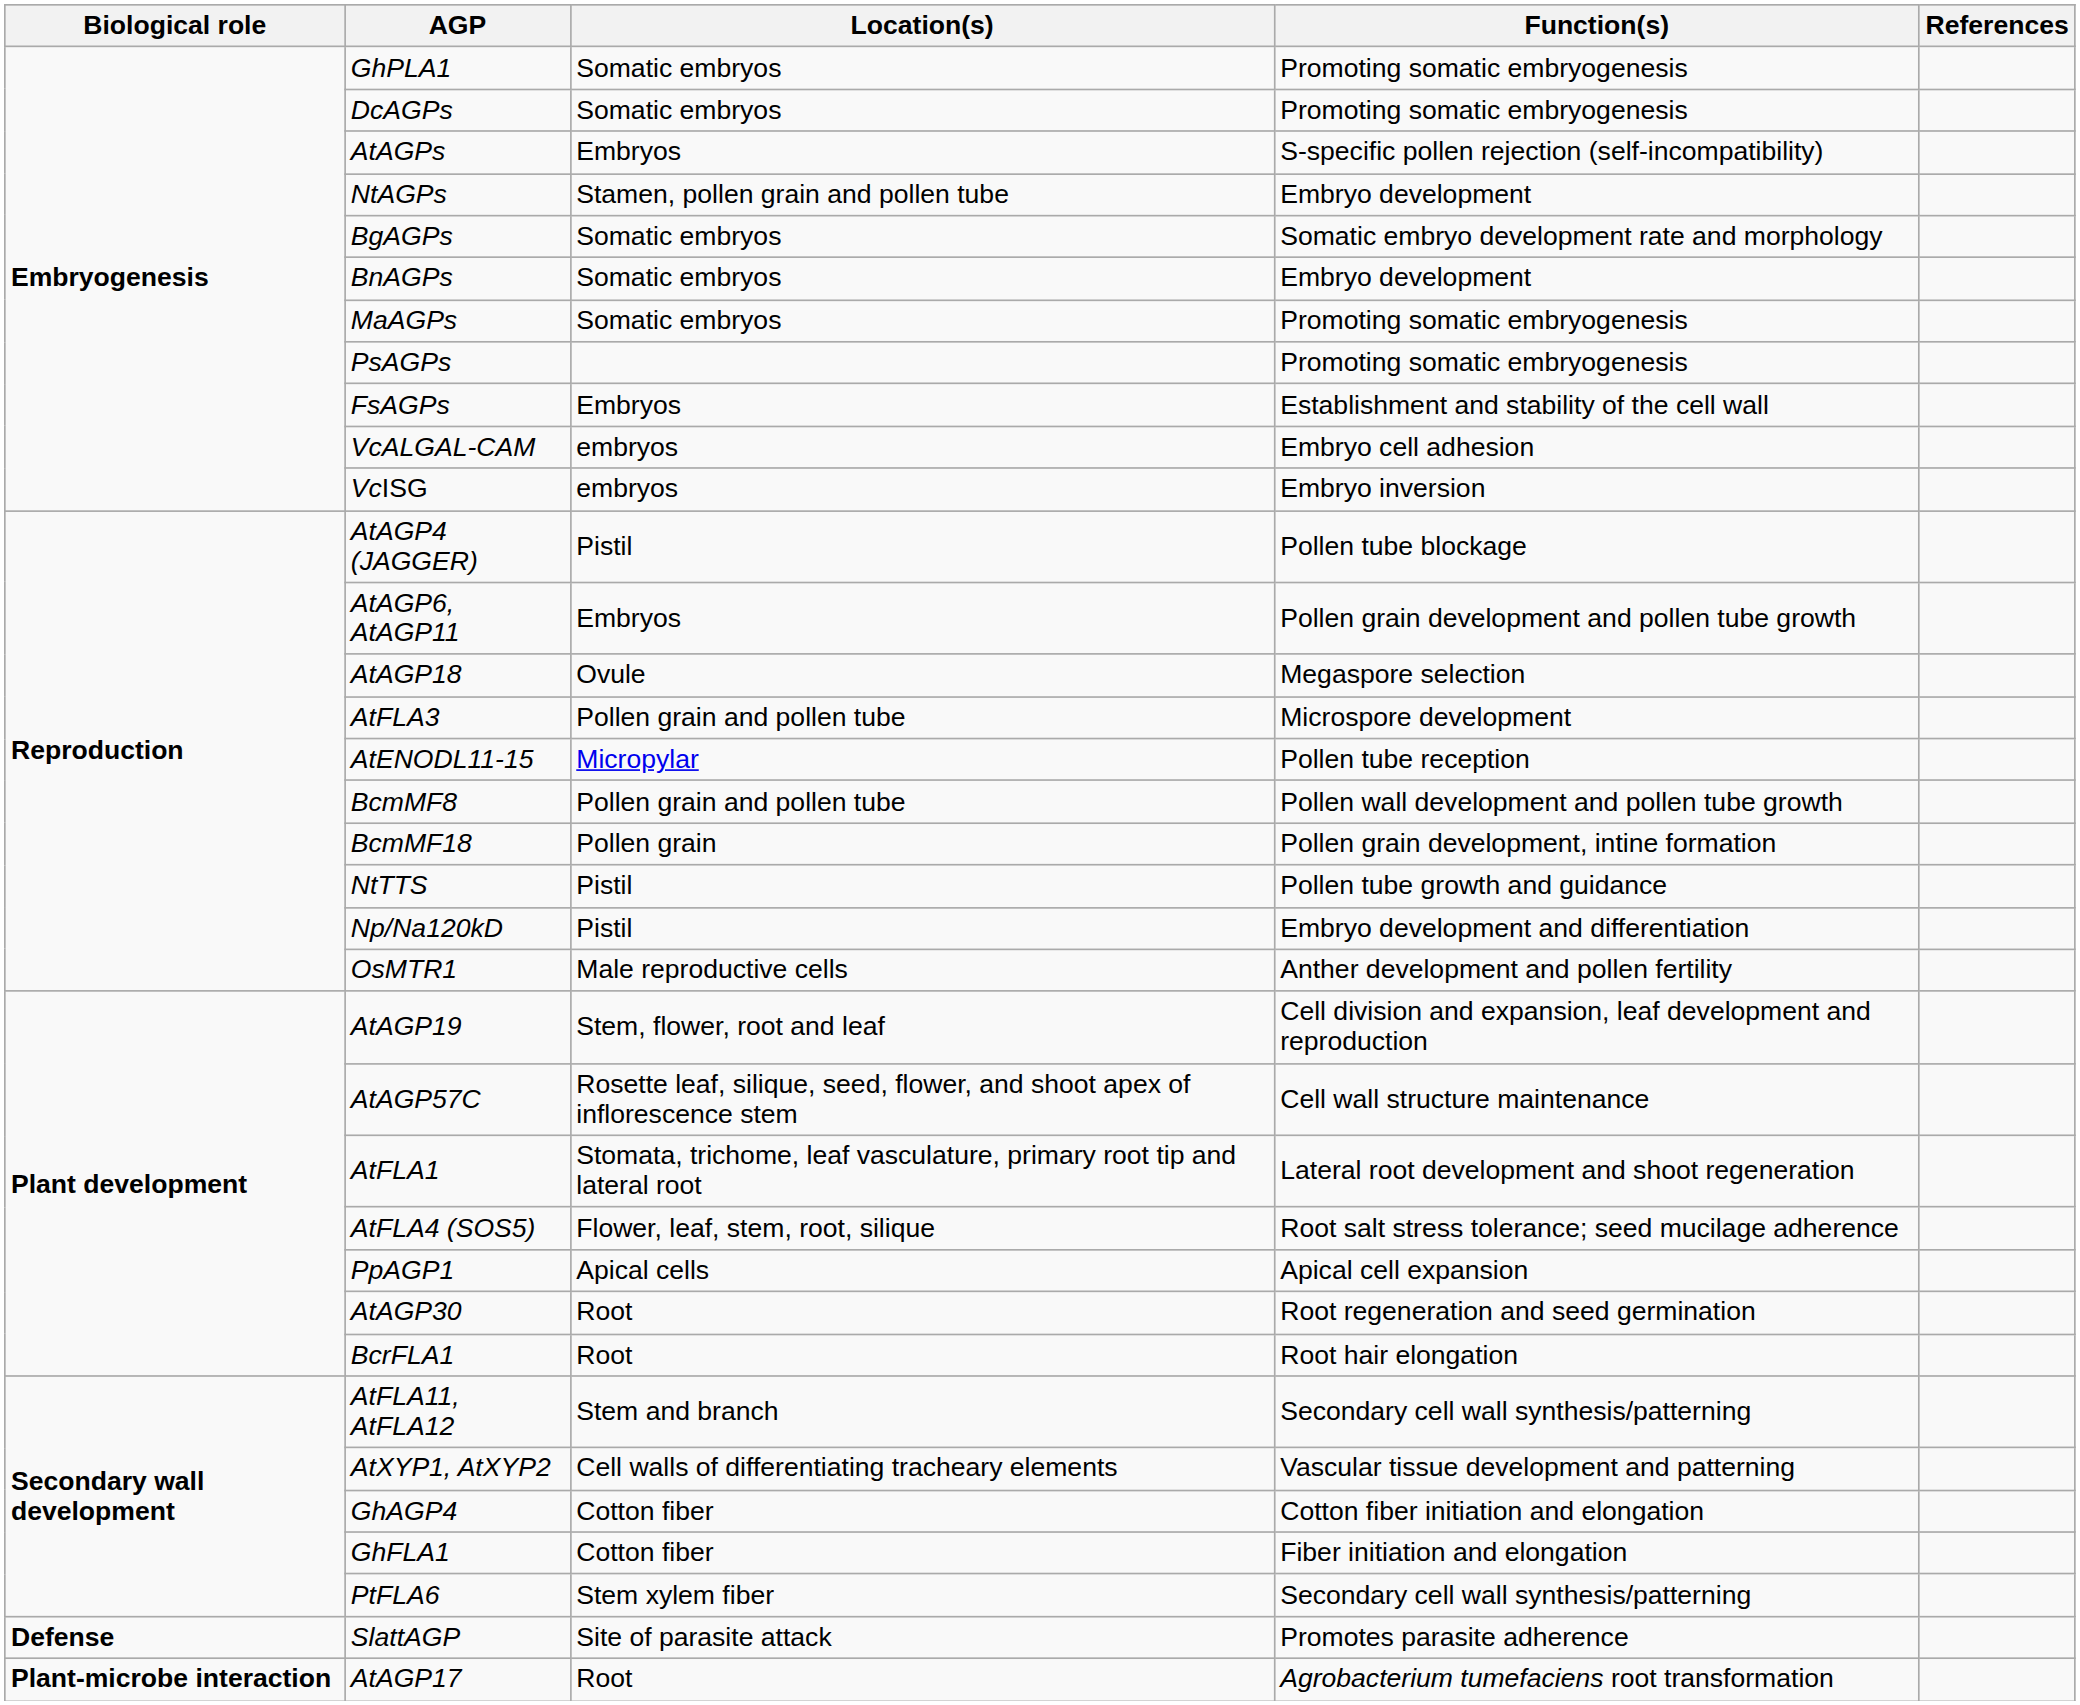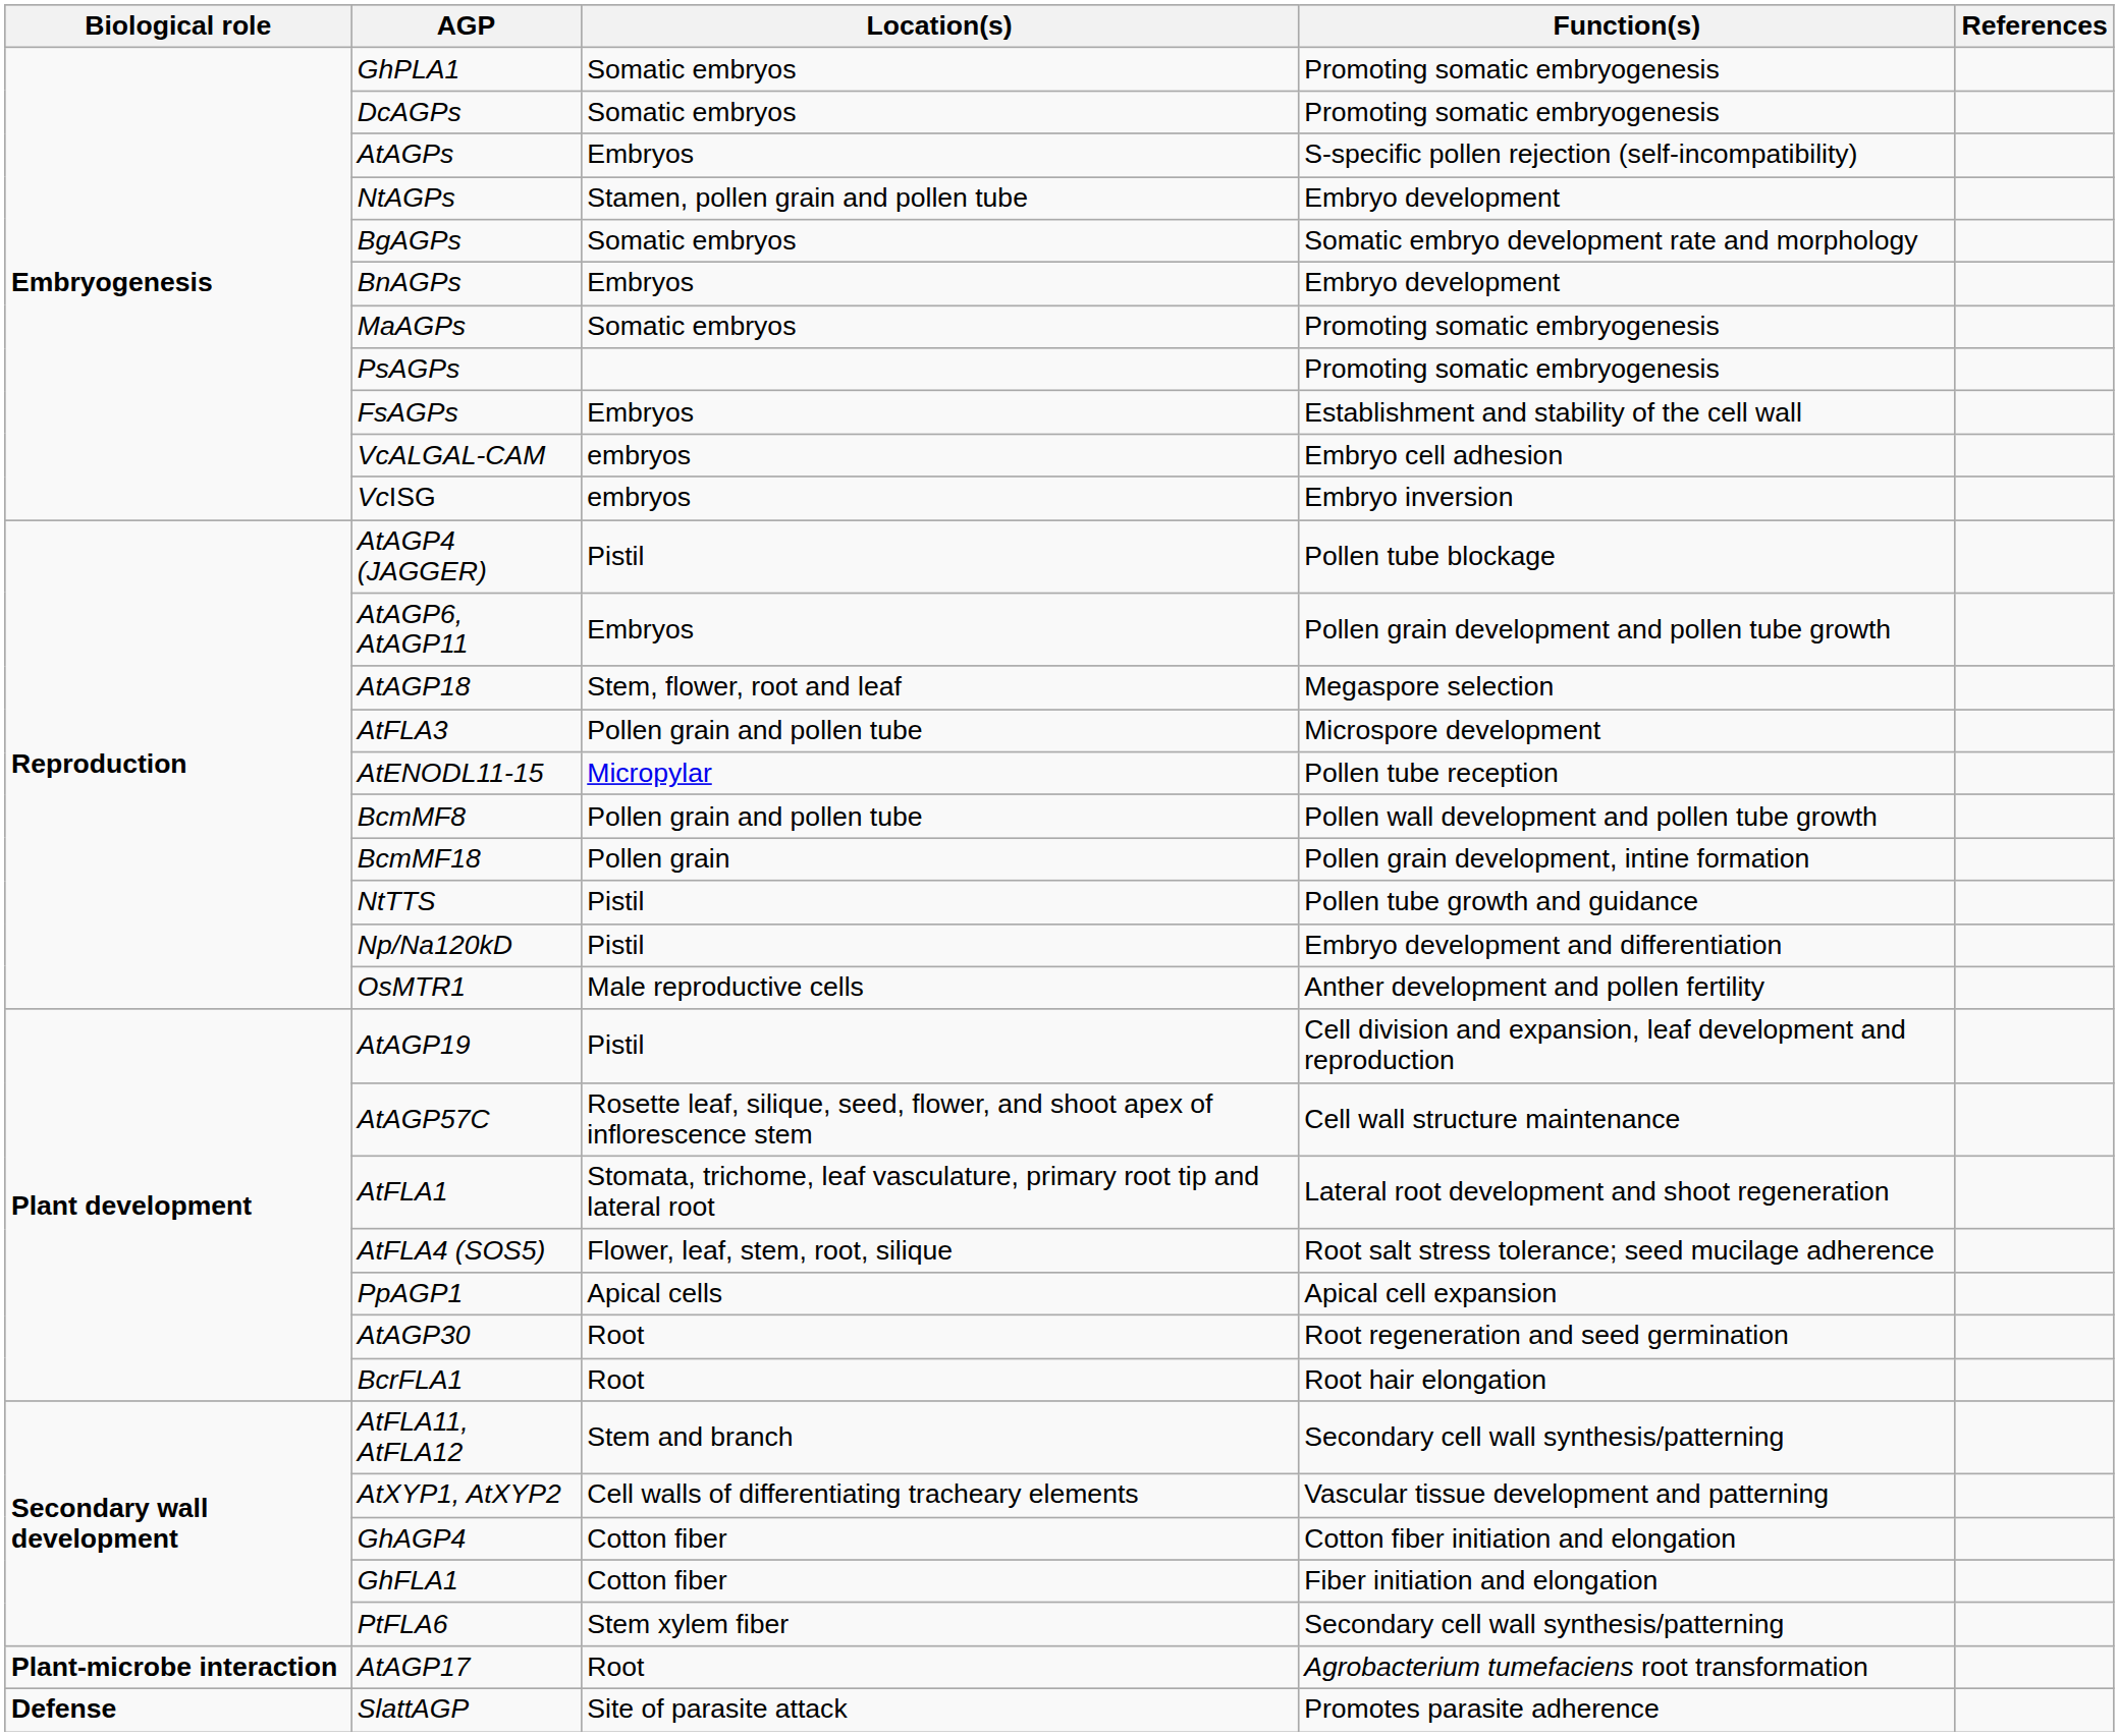 <table class="wikitable sortable">
 <tr>
 <th>Biological role</th>
 <th>AGP </th>
 <th>Location(s)</th>
 <th>Function(s)</th>
 <th>References</th>
 </tr>
 <tr>
 <td rowspan="11"><strong>Embryogenesis</strong></td>
 <td><em>GhPLA1</em></td>
 <td>Somatic embryos</td>
 <td>Promoting somatic embryogenesis</td>
 <td></td>
 </tr>
 <tr>
 <td><em>DcAGPs</em></td>
 <td>Somatic embryos</td>
 <td>Promoting somatic embryogenesis</td>
 <td></td>
 </tr>
 <tr>
 <td><em>AtAGPs</em></td>
 <td>Embryos</td>
 <td>S-specific pollen rejection (self-incompatibility)</td>
 <td></td>
 </tr>
 <tr>
 <td><em>NtAGPs</em></td>
 <td>Stamen, pollen grain and pollen tube</td>
 <td>Embryo development</td>
 <td></td>
 </tr>
 <tr>
 <td><em>BgAGPs</em></td>
 <td>Somatic embryos</td>
 <td>Somatic embryo development rate and morphology</td>
 <td></td>
 </tr>
 <tr>
 <td><em>BnAGPs</em></td>
-<td>Somatic embryos</td>
+<td>Embryos</td>
 <td>Embryo development</td>
 <td></td>
 </tr>
 <tr>
 <td><em>MaAGPs</em></td>
 <td>Somatic embryos</td>
 <td>Promoting somatic embryogenesis</td>
 <td></td>
 </tr>
 <tr>
 <td><em>PsAGPs</em></td>
 <td></td>
 <td>Promoting somatic embryogenesis</td>
 <td></td>
 </tr>
 <tr>
 <td><em>FsAGPs</em></td>
 <td>Embryos</td>
 <td>Establishment and stability of the cell wall</td>
 <td></td>
 </tr>
 <tr>
 <td><em>VcALGAL-CAM</em></td>
 <td>embryos</td>
 <td>Embryo cell adhesion</td>
 <td></td>
 </tr>
 <tr>
 <td><em>Vc</em>ISG</td>
 <td>embryos</td>
 <td>Embryo inversion</td>
 <td></td>
 </tr>
 <tr>
 <td rowspan="10"><strong>Reproduction</strong></td>
 <td><em>AtAGP4 (JAGGER)</em></td>
 <td>Pistil</td>
 <td>Pollen tube blockage</td>
 <td></td>
 </tr>
 <tr>
 <td><em>AtAGP6, AtAGP11</em></td>
 <td>Embryos</td>
 <td>Pollen grain development and pollen tube growth</td>
 <td></td>
 </tr>
 <tr>
 <td><em>AtAGP18</em></td>
-<td>Ovule</td>
+<td>Stem, flower, root and leaf</td>
 <td>Megaspore selection</td>
 <td></td>
 </tr>
 <tr>
 <td><em>AtFLA3</em></td>
 <td>Pollen grain and pollen tube</td>
 <td>Microspore development</td>
 <td></td>
 </tr>
 <tr>
 <td><em>AtENODL11-15</em></td>
 <td><a href='#'>Micropylar</a></td>
 <td>Pollen tube reception</td>
 <td></td>
 </tr>
 <tr>
 <td><em>BcmMF8</em></td>
 <td>Pollen grain and pollen tube</td>
 <td>Pollen wall development and pollen tube growth</td>
 <td></td>
 </tr>
 <tr>
 <td><em>BcmMF18</em></td>
 <td>Pollen grain</td>
 <td>Pollen grain development, intine formation</td>
 <td></td>
 </tr>
 <tr>
 <td><em>NtTTS</em></td>
 <td>Pistil</td>
 <td>Pollen tube growth and guidance</td>
 <td></td>
 </tr>
 <tr>
 <td><em>Np/Na120kD</em></td>
 <td>Pistil</td>
 <td>Embryo development and differentiation</td>
 <td></td>
 </tr>
 <tr>
 <td><em>OsMTR1</em></td>
 <td>Male reproductive cells</td>
 <td>Anther development and pollen fertility</td>
 <td></td>
 </tr>
 <tr>
 <td rowspan="7"><strong>Plant development</strong></td>
 <td><em>AtAGP19</em></td>
-<td>Stem, flower, root and leaf</td>
+<td>Pistil</td>
 <td>Cell division and expansion, leaf development and reproduction</td>
 <td></td>
 </tr>
 <tr>
 <td><em>AtAGP57C</em></td>
 <td>Rosette leaf, silique, seed, flower, and shoot apex of inflorescence stem</td>
 <td>Cell wall structure maintenance</td>
 <td></td>
 </tr>
 <tr>
 <td><em>AtFLA1</em></td>
 <td>Stomata, trichome, leaf vasculature, primary root tip and lateral root</td>
 <td>Lateral root development and shoot regeneration</td>
 <td></td>
 </tr>
 <tr>
 <td><em>AtFLA4 (SOS5)</em></td>
 <td>Flower, leaf, stem, root, silique</td>
 <td>Root salt stress tolerance; seed mucilage adherence</td>
 <td></td>
 </tr>
 <tr>
 <td><em>PpAGP1</em></td>
 <td>Apical cells</td>
 <td>Apical cell expansion</td>
 <td></td>
 </tr>
 <tr>
 <td><em>AtAGP30</em></td>
 <td>Root</td>
 <td>Root regeneration and seed germination</td>
 <td></td>
 </tr>
 <tr>
 <td><em>BcrFLA1</em></td>
 <td>Root</td>
 <td>Root hair elongation</td>
 <td></td>
 </tr>
 <tr>
 <td rowspan="5"><strong>Secondary wall development</strong></td>
 <td><em>AtFLA11, AtFLA12</em></td>
 <td>Stem and branch</td>
 <td>Secondary cell wall synthesis/patterning</td>
 <td></td>
 </tr>
 <tr>
 <td><em>AtXYP1, AtXYP2</em></td>
 <td>Cell walls of differentiating tracheary elements</td>
 <td>Vascular tissue development and patterning</td>
 <td></td>
 </tr>
 <tr>
 <td><em>GhAGP4</em></td>
 <td>Cotton fiber</td>
 <td>Cotton fiber initiation and elongation</td>
 <td></td>
 </tr>
 <tr>
 <td><em>GhFLA1</em></td>
 <td>Cotton fiber</td>
 <td>Fiber initiation and elongation</td>
 <td></td>
 </tr>
 <tr>
 <td><em>PtFLA6</em></td>
 <td>Stem xylem fiber</td>
 <td>Secondary cell wall synthesis/patterning</td>
 <td></td>
 </tr>
 <tr>
+<td><strong>Plant-microbe interaction</strong></td>
+<td><em>AtAGP17</em></td>
+<td>Root</td>
+<td><em>Agrobacterium tumefaciens</em> root transformation</td>
+<td></td>
+</tr>
+<tr>
 <td><strong>Defense</strong></td>
 <td><em>SlattAGP</em></td>
 <td>Site of parasite attack</td>
 <td>Promotes parasite adherence</td>
 <td></td>
 </tr>
-<tr>
-<td><strong>Plant-microbe interaction</strong></td>
-<td><em>AtAGP17</em></td>
-<td>Root</td>
-<td><em>Agrobacterium tumefaciens</em> root transformation</td>
-<td></td>
-</tr>
 </table>
